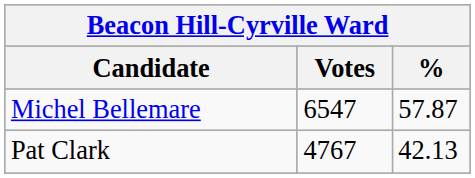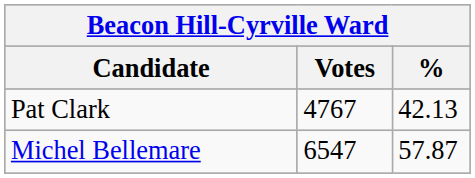 <table class="wikitable">
 <tr>
 <th colspan="3"><a href='#'>Beacon Hill-Cyrville Ward</a></th>
 </tr>
 <tr>
 <th style="width: 170px">Candidate</th>
 <th style="width: 50px">Votes</th>
 <th style="width: 40px">%</th>
 </tr>
 <tr>
+<td>Pat Clark</td>
+<td>4767</td>
+<td>42.13</td>
+</tr>
+<tr>
 <td><a href='#'>Michel Bellemare</a></td>
 <td>6547</td>
 <td>57.87</td>
 </tr>
-<tr>
-<td>Pat Clark</td>
-<td>4767</td>
-<td>42.13</td>
-</tr>
 </table>
